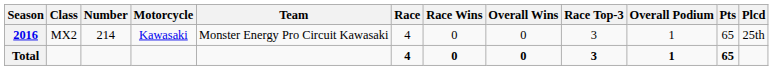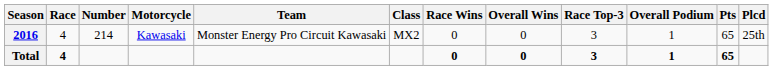 <table class="wikitable" style="font-size: 85%; text-align:center">
 <tr>
 <th>Season</th>
-<th>Class</th>
+<th>Race</th>
 <th>Number</th>
 <th>Motorcycle</th>
 <th>Team</th>
-<th>Race</th>
+<th>Class</th>
 <th>Race Wins</th>
 <th>Overall Wins</th>
 <th>Race Top-3</th>
 <th>Overall Podium</th>
 <th>Pts</th>
 <th>Plcd</th>
 </tr>
 <tr>
 <th><a href='#'>2016</a></th>
-<td>MX2</td>
+<td>4</td>
 <td>214</td>
 <td><a href='#'>Kawasaki</a></td>
 <td>Monster Energy Pro Circuit Kawasaki</td>
-<td>4</td>
+<td>MX2</td>
 <td>0</td>
 <td>0</td>
 <td>3</td>
 <td>1</td>
 <td>65</td>
 <td>25th</td>
 </tr>
 <tr>
 <th>Total</th>
+<td><strong>4</strong></td>
 <td></td>
 <td></td>
 <td></td>
 <td></td>
-<td><strong>4</strong></td>
 <td><strong>0</strong></td>
 <td><strong>0</strong></td>
 <td><strong>3</strong></td>
 <td><strong>1</strong></td>
 <td><strong>65</strong></td>
 <td></td>
 </tr>
 </table>
